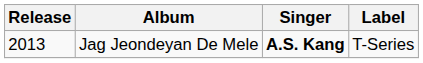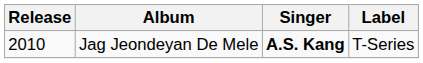 <table class="wikitable">
 <tr>
 <th>Release</th>
 <th>Album</th>
 <th>Singer</th>
 <th>Label</th>
 </tr>
 <tr>
-<td>2013</td>
+<td>2010</td>
 <td>Jag Jeondeyan De Mele</td>
 <td><strong>A.S. Kang</strong></td>
 <td>T-Series</td>
 </tr>
 <tr>
 </tr>
 </table>
